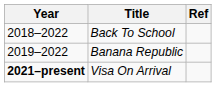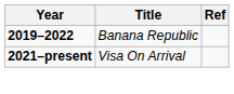 <table class="wikitable">
 <tr>
 <th>Year</th>
 <th>Title</th>
 <th>Ref</th>
 </tr>
 <tr>
-<td>2018–2022</td>
-<td><em>Back To School</em></td>
-<td></td>
-</tr>
-<tr>
-<td>2019–2022</td>
+<td><strong>2019–2022</strong></td>
 <td><em>Banana Republic</em></td>
 <td></td>
 </tr>
 <tr>
 <td><strong>2021–present</strong></td>
 <td><em>Visa On Arrival</em></td>
 <td></td>
 </tr>
 </table>
